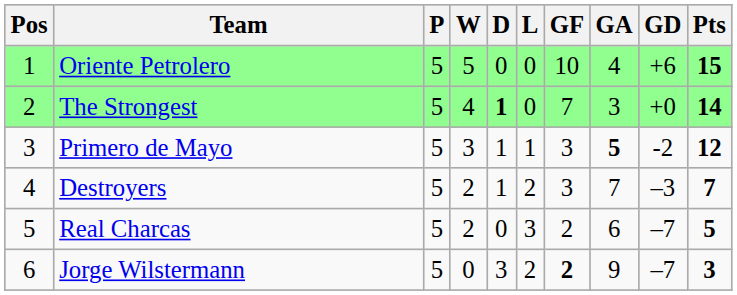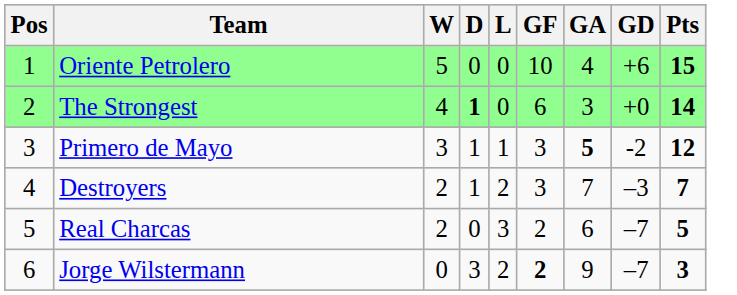 <table class="wikitable sortable"  style="font-size:95%; text-align:center;">
 <tr>
 <th>Pos</th>
 <th width="220">Team</th>
-<th>P</th>
 <th>W</th>
 <th>D</th>
 <th>L</th>
 <th>GF</th>
 <th>GA</th>
 <th>GD</th>
 <th>Pts</th>
 </tr>
 <tr style="background: #90FF90;">
 <td>1</td>
 <td style="text-align:left"><a href='#'>Oriente Petrolero</a></td>
 <td>5</td>
-<td>5</td>
 <td>0</td>
 <td>0</td>
 <td>10</td>
 <td>4</td>
 <td>+6</td>
 <td><strong>15</strong></td>
 </tr>
 <tr style="background: #90FF90;">
 <td>2</td>
 <td style="text-align:left"><a href='#'>The Strongest</a></td>
-<td>5</td>
 <td>4</td>
 <td><strong>1</strong></td>
 <td>0</td>
-<td>7</td>
+<td>6</td>
 <td>3</td>
 <td>+0</td>
 <td><strong>14</strong></td>
 </tr>
 <tr>
 <td>3</td>
 <td style="text-align:left"><a href='#'>Primero de Mayo</a></td>
-<td>5</td>
 <td>3</td>
 <td>1</td>
 <td>1</td>
 <td>3</td>
 <td><strong>5</strong></td>
 <td>-2</td>
 <td><strong>12</strong></td>
 </tr>
 <tr>
 <td>4</td>
 <td style="text-align:left"><a href='#'>Destroyers</a></td>
-<td>5</td>
 <td>2</td>
 <td>1</td>
 <td>2</td>
 <td>3</td>
 <td>7</td>
 <td>–3</td>
 <td><strong>7</strong></td>
 </tr>
 <tr>
 <td>5</td>
 <td style="text-align:left"><a href='#'>Real Charcas</a></td>
-<td>5</td>
 <td>2</td>
 <td>0</td>
 <td>3</td>
 <td>2</td>
 <td>6</td>
 <td>–7</td>
 <td><strong>5</strong></td>
 </tr>
 <tr>
 <td>6</td>
 <td style="text-align:left"><a href='#'>Jorge Wilstermann</a></td>
-<td>5</td>
 <td>0</td>
 <td>3</td>
 <td>2</td>
 <td><strong>2</strong></td>
 <td>9</td>
 <td>–7</td>
 <td><strong>3</strong></td>
 </tr>
 </table>
